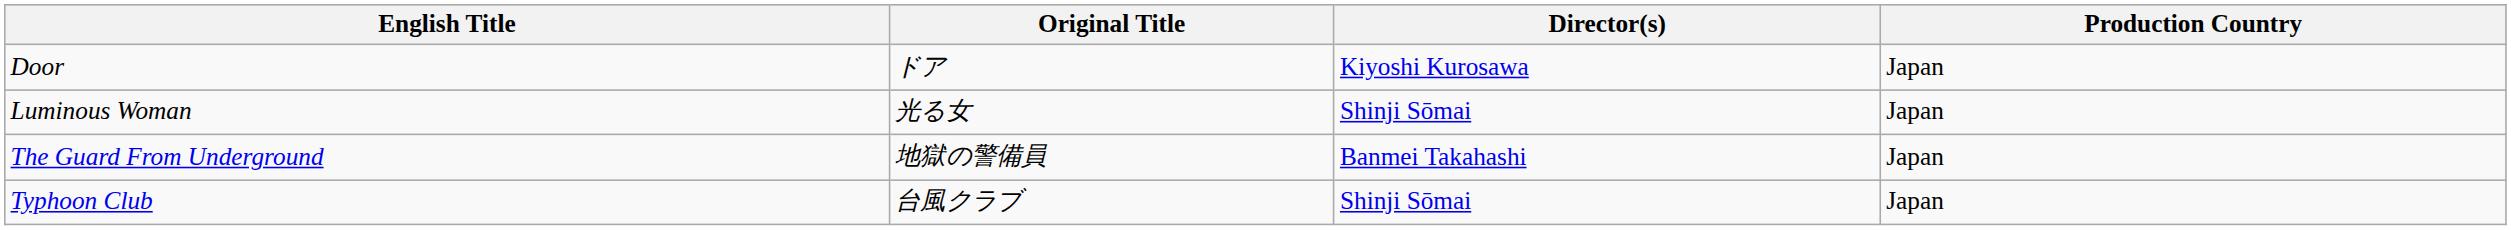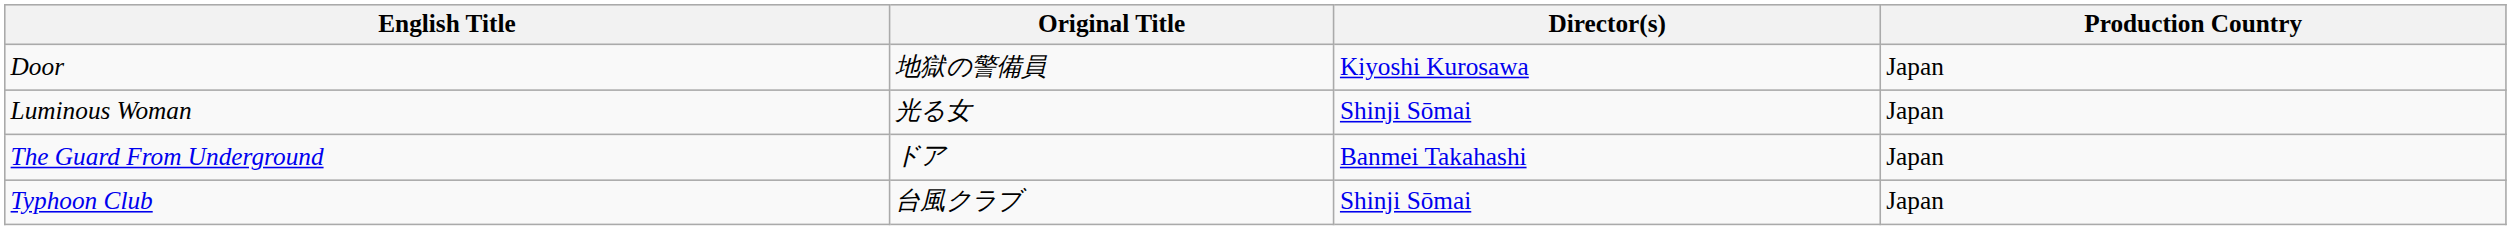 <table class="sortable wikitable" style="width:100%; margin-bottom:4px">
 <tr>
 <th>English Title</th>
 <th>Original Title</th>
 <th>Director(s)</th>
 <th>Production Country</th>
 </tr>
 <tr>
 <td><em>Door</em></td>
-<td><em>ドア</em></td>
+<td><em>地獄の警備員</em></td>
 <td><a href='#'>Kiyoshi Kurosawa</a></td>
 <td>Japan</td>
 </tr>
 <tr>
 <td><em>Luminous Woman</em></td>
 <td><em>光る女</em></td>
 <td><a href='#'>Shinji Sōmai</a></td>
 <td>Japan</td>
 </tr>
 <tr>
 <td><em><a href='#'>The Guard From Underground</a></em></td>
-<td><em>地獄の警備員</em></td>
+<td><em>ドア</em></td>
 <td><a href='#'>Banmei Takahashi</a></td>
 <td>Japan</td>
 </tr>
 <tr>
 <td><em><a href='#'>Typhoon Club</a></em></td>
 <td><em>台風クラブ</em></td>
 <td><a href='#'>Shinji Sōmai</a></td>
 <td>Japan</td>
 </tr>
 </table>
